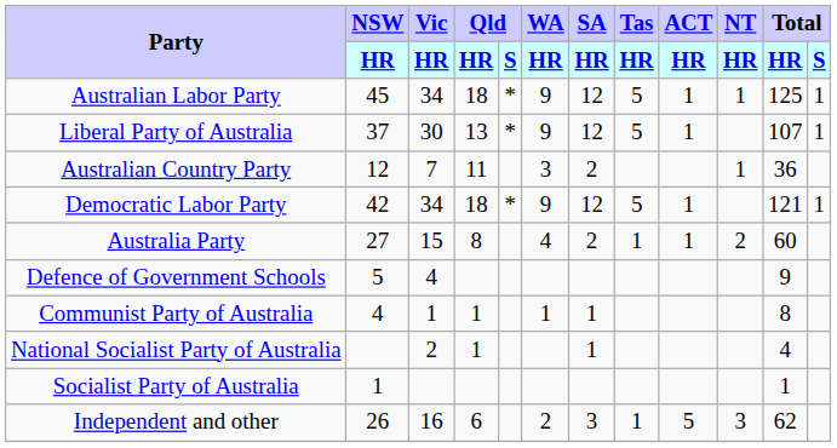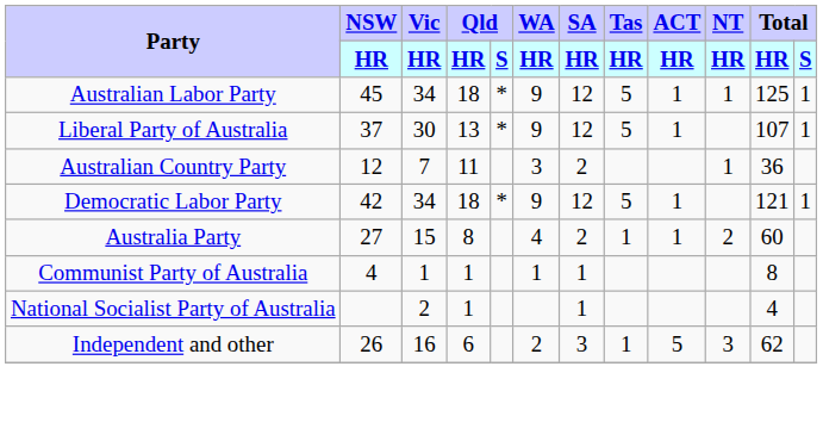 <table class="wikitable" style="text-align:center">
 <tr>
 <th rowspan="2" style="background:#ccf;">Party</th>
 <th style="background:#ccf;"><a href='#'>NSW</a></th>
 <th style="background:#ccf;"><a href='#'>Vic</a></th>
 <th colspan="2" style="background:#ccf;"><a href='#'>Qld</a></th>
 <th style="background:#ccf;"><a href='#'>WA</a></th>
 <th style="background:#ccf;"><a href='#'>SA</a></th>
 <th style="background:#ccf;"><a href='#'>Tas</a></th>
 <th style="background:#ccf;"><a href='#'>ACT</a></th>
 <th style="background:#ccf;"><a href='#'>NT</a></th>
 <th colspan="2" style="background:#ccf;">Total</th>
 </tr>
 <tr>
 <th style="background:#ccffff;"><a href='#'>HR</a></th>
 <th style="background:#ccffff;"><a href='#'>HR</a></th>
 <th style="background:#ccffff;"><a href='#'>HR</a></th>
 <th style="background:#ccffff;"><a href='#'>S</a></th>
 <th style="background:#ccffff;"><a href='#'>HR</a></th>
 <th style="background:#ccffff;"><a href='#'>HR</a></th>
 <th style="background:#ccffff;"><a href='#'>HR</a></th>
 <th style="background:#ccffff;"><a href='#'>HR</a></th>
 <th style="background:#ccffff;"><a href='#'>HR</a></th>
 <th style="background:#ccffff;"><a href='#'>HR</a></th>
 <th style="background:#ccffff;"><a href='#'>S</a></th>
 </tr>
 <tr>
 <td style="font-size:100%;"><a href='#'>Australian Labor Party</a></td>
 <td>45</td>
 <td>34</td>
 <td>18</td>
 <td>*</td>
 <td>9</td>
 <td>12</td>
 <td>5</td>
 <td>1</td>
 <td>1</td>
 <td>125</td>
 <td>1</td>
 </tr>
 <tr>
 <td style="font-size:100%;"><a href='#'>Liberal Party of Australia</a></td>
 <td>37</td>
 <td>30</td>
 <td>13</td>
 <td>*</td>
 <td>9</td>
 <td>12</td>
 <td>5</td>
 <td>1</td>
 <td></td>
 <td>107</td>
 <td>1</td>
 </tr>
 <tr>
 <td style="font-size:100%;"><a href='#'>Australian Country Party</a></td>
 <td>12</td>
 <td>7</td>
 <td>11</td>
 <td></td>
 <td>3</td>
 <td>2</td>
 <td></td>
 <td></td>
 <td>1</td>
 <td>36</td>
 <td></td>
 </tr>
 <tr>
 <td style="font-size:100%;"><a href='#'>Democratic Labor Party</a></td>
 <td>42</td>
 <td>34</td>
 <td>18</td>
 <td>*</td>
 <td>9</td>
 <td>12</td>
 <td>5</td>
 <td>1</td>
 <td></td>
 <td>121</td>
 <td>1</td>
 </tr>
 <tr>
 <td style="font-size:100%;"><a href='#'>Australia Party</a></td>
 <td>27</td>
 <td>15</td>
 <td>8</td>
 <td></td>
 <td>4</td>
 <td>2</td>
 <td>1</td>
 <td>1</td>
 <td>2</td>
 <td>60</td>
 <td></td>
 </tr>
 <tr>
-<td style="font-size:100%;"><a href='#'>Defence of Government Schools</a></td>
-<td>5</td>
-<td>4</td>
-<td></td>
-<td></td>
-<td></td>
-<td></td>
-<td></td>
-<td></td>
-<td></td>
-<td>9</td>
-<td></td>
-</tr>
-<tr>
 <td style="font-size:100%;"><a href='#'>Communist Party of Australia</a></td>
 <td>4</td>
 <td>1</td>
 <td>1</td>
 <td></td>
 <td>1</td>
 <td>1</td>
 <td></td>
 <td></td>
 <td></td>
 <td>8</td>
 <td></td>
 </tr>
 <tr>
 <td style="font-size:100%;"><a href='#'>National Socialist Party of Australia</a></td>
 <td></td>
 <td>2</td>
 <td>1</td>
 <td></td>
 <td></td>
 <td>1</td>
 <td></td>
 <td></td>
 <td></td>
 <td>4</td>
 <td></td>
 </tr>
 <tr>
-<td style="font-size:100%;"><a href='#'>Socialist Party of Australia</a></td>
-<td>1</td>
-<td></td>
-<td></td>
-<td></td>
-<td></td>
-<td></td>
-<td></td>
-<td></td>
-<td></td>
-<td>1</td>
-<td></td>
-</tr>
-<tr>
 <td style="font-size:100%;"><a href='#'>Independent</a> and other</td>
 <td>26</td>
 <td>16</td>
 <td>6</td>
 <td></td>
 <td>2</td>
 <td>3</td>
 <td>1</td>
 <td>5</td>
 <td>3</td>
 <td>62</td>
 <td></td>
 </tr>
 <tr>
 </tr>
 </table>
